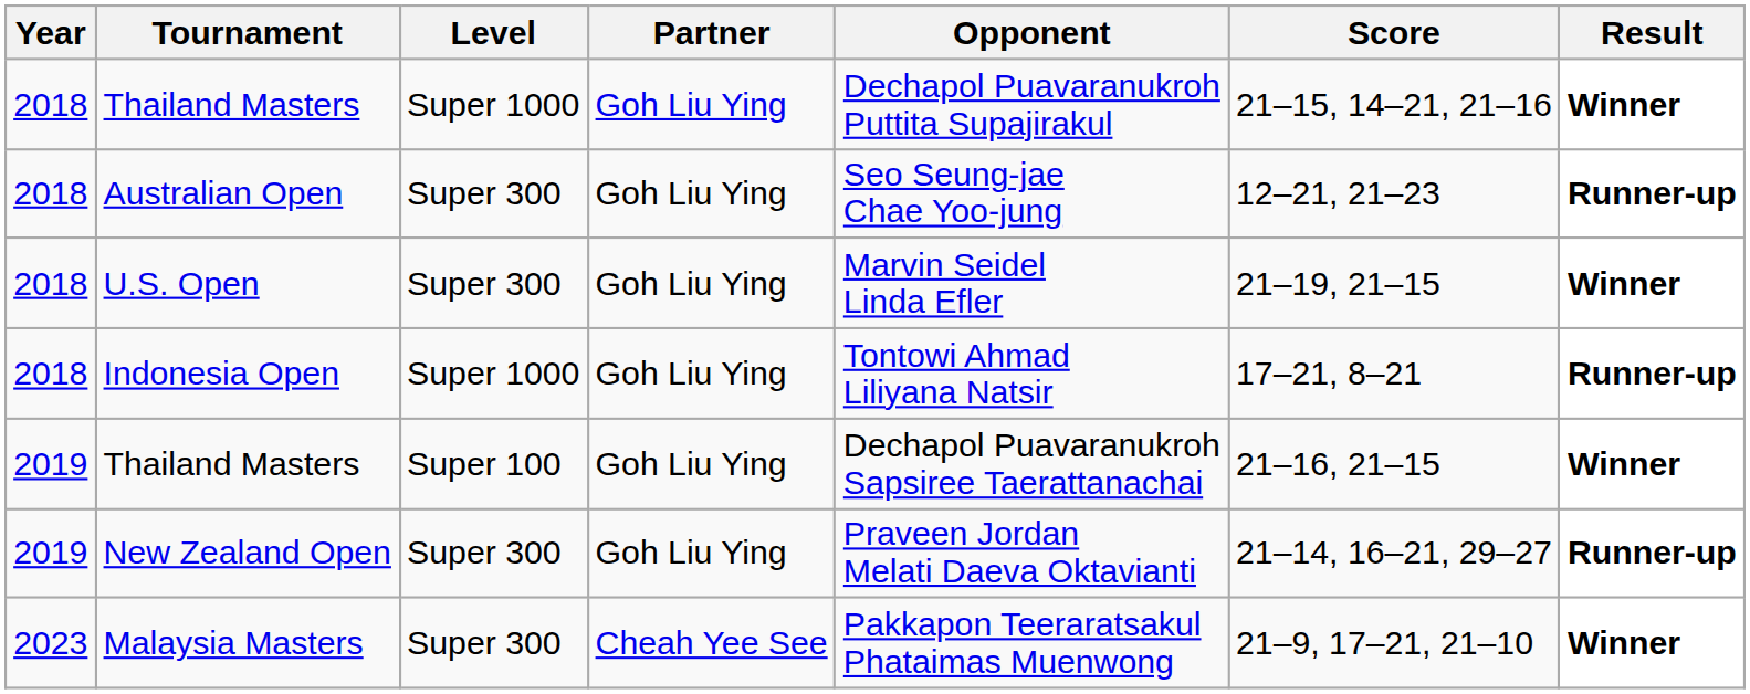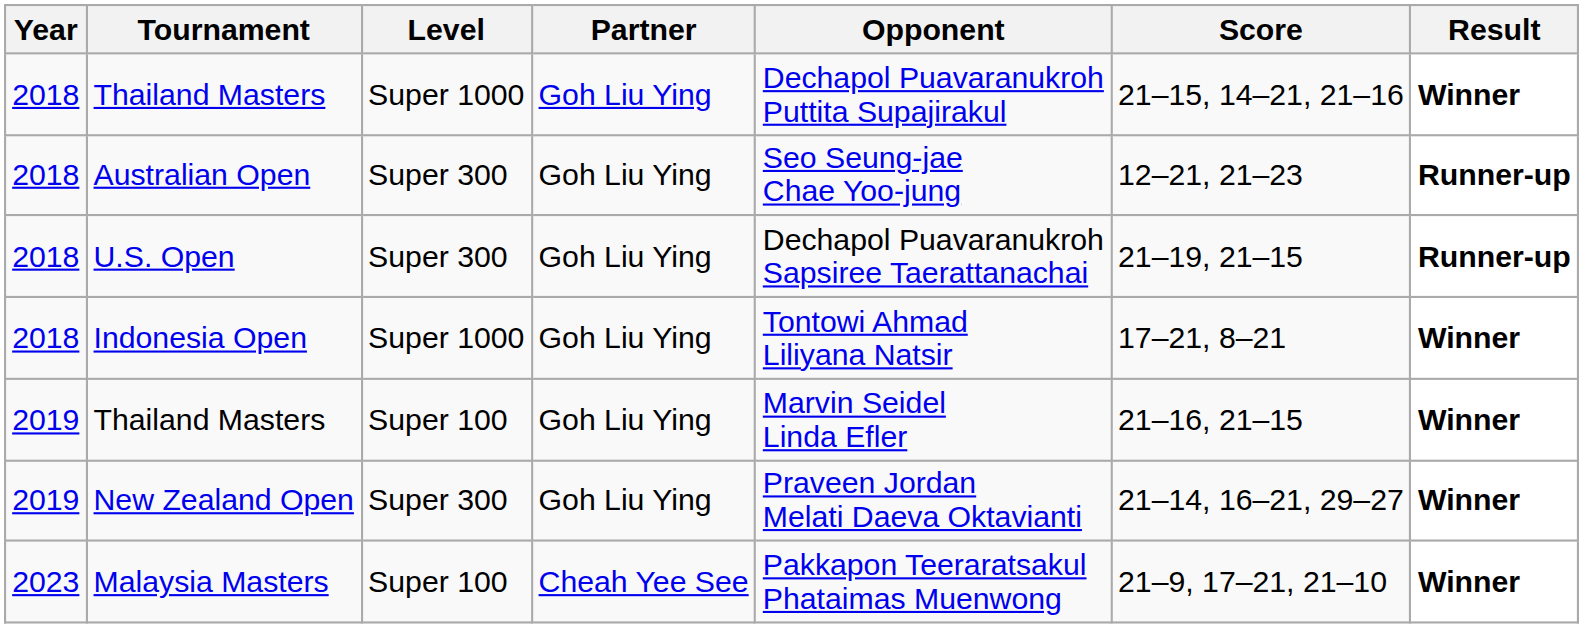 <table class="sortable wikitable" style="font-size: 90%;">
 <tr>
 <th>Year</th>
 <th>Tournament</th>
 <th>Level</th>
 <th>Partner</th>
 <th>Opponent</th>
 <th>Score</th>
 <th>Result</th>
 </tr>
 <tr>
 <td align="center"><a href='#'>2018</a></td>
 <td align="left"><a href='#'>Thailand Masters</a></td>
 <td align="left">Super 1000</td>
 <td align="left"> <a href='#'>Goh Liu Ying</a></td>
 <td align="left"> <a href='#'>Dechapol Puavaranukroh</a> <br>  <a href='#'>Puttita Supajirakul</a></td>
 <td align="left">21–15, 14–21, 21–16</td>
 <td style="text-align:left; background:white"> <strong>Winner</strong></td>
 </tr>
 <tr>
 <td align="center"><a href='#'>2018</a></td>
 <td align="left"><a href='#'>Australian Open</a></td>
 <td align="left">Super 300</td>
 <td align="left"> Goh Liu Ying</td>
 <td align="left"> <a href='#'>Seo Seung-jae</a> <br>  <a href='#'>Chae Yoo-jung</a></td>
 <td align="left">12–21, 21–23</td>
 <td style="text-align:left; background:white"> <strong>Runner-up</strong></td>
 </tr>
 <tr>
 <td align="center"><a href='#'>2018</a></td>
 <td align="left"><a href='#'>U.S. Open</a></td>
 <td align="left">Super 300</td>
 <td align="left"> Goh Liu Ying</td>
-<td align="left"> <a href='#'>Marvin Seidel</a> <br>  <a href='#'>Linda Efler</a></td>
+<td align="left"> Dechapol Puavaranukroh <br>  <a href='#'>Sapsiree Taerattanachai</a></td>
 <td align="left">21–19, 21–15</td>
-<td style="text-align:left; background:white"> <strong>Winner</strong></td>
+<td style="text-align:left; background:white"> <strong>Runner-up</strong></td>
 </tr>
 <tr>
 <td align="center"><a href='#'>2018</a></td>
 <td align="left"><a href='#'>Indonesia Open</a></td>
 <td align="left">Super 1000</td>
 <td align="left"> Goh Liu Ying</td>
 <td align="left"> <a href='#'>Tontowi Ahmad</a> <br>  <a href='#'>Liliyana Natsir</a></td>
 <td align="left">17–21, 8–21</td>
-<td style="text-align:left; background:white"> <strong>Runner-up</strong></td>
+<td style="text-align:left; background:white"> <strong>Winner</strong></td>
 </tr>
 <tr>
 <td align="center"><a href='#'>2019</a></td>
 <td align="left">Thailand Masters</td>
 <td align="left">Super 100</td>
 <td align="left"> Goh Liu Ying</td>
-<td align="left"> Dechapol Puavaranukroh <br>  <a href='#'>Sapsiree Taerattanachai</a></td>
+<td align="left"> <a href='#'>Marvin Seidel</a> <br>  <a href='#'>Linda Efler</a></td>
 <td align="left">21–16, 21–15</td>
 <td style="text-align:left; background:white"> <strong>Winner</strong></td>
 </tr>
 <tr>
 <td align="center"><a href='#'>2019</a></td>
 <td align="left"><a href='#'>New Zealand Open</a></td>
 <td align="left">Super 300</td>
 <td align="left"> Goh Liu Ying</td>
 <td align="left"> <a href='#'>Praveen Jordan</a> <br>  <a href='#'>Melati Daeva Oktavianti</a></td>
 <td align="left">21–14, 16–21, 29–27</td>
-<td style="text-align:left; background:white"> <strong>Runner-up</strong></td>
+<td style="text-align:left; background:white"> <strong>Winner</strong></td>
 </tr>
 <tr>
 <td align="center"><a href='#'>2023</a></td>
 <td align="left"><a href='#'>Malaysia Masters</a></td>
-<td align="left">Super 300</td>
+<td align="left">Super 100</td>
 <td align="left"> <a href='#'>Cheah Yee See</a></td>
 <td align="left"> <a href='#'>Pakkapon Teeraratsakul</a><br> <a href='#'>Phataimas Muenwong</a></td>
 <td align="left">21–9, 17–21, 21–10</td>
 <td style="text-align:left; background:white"> <strong>Winner</strong></td>
 </tr>
 </table>
